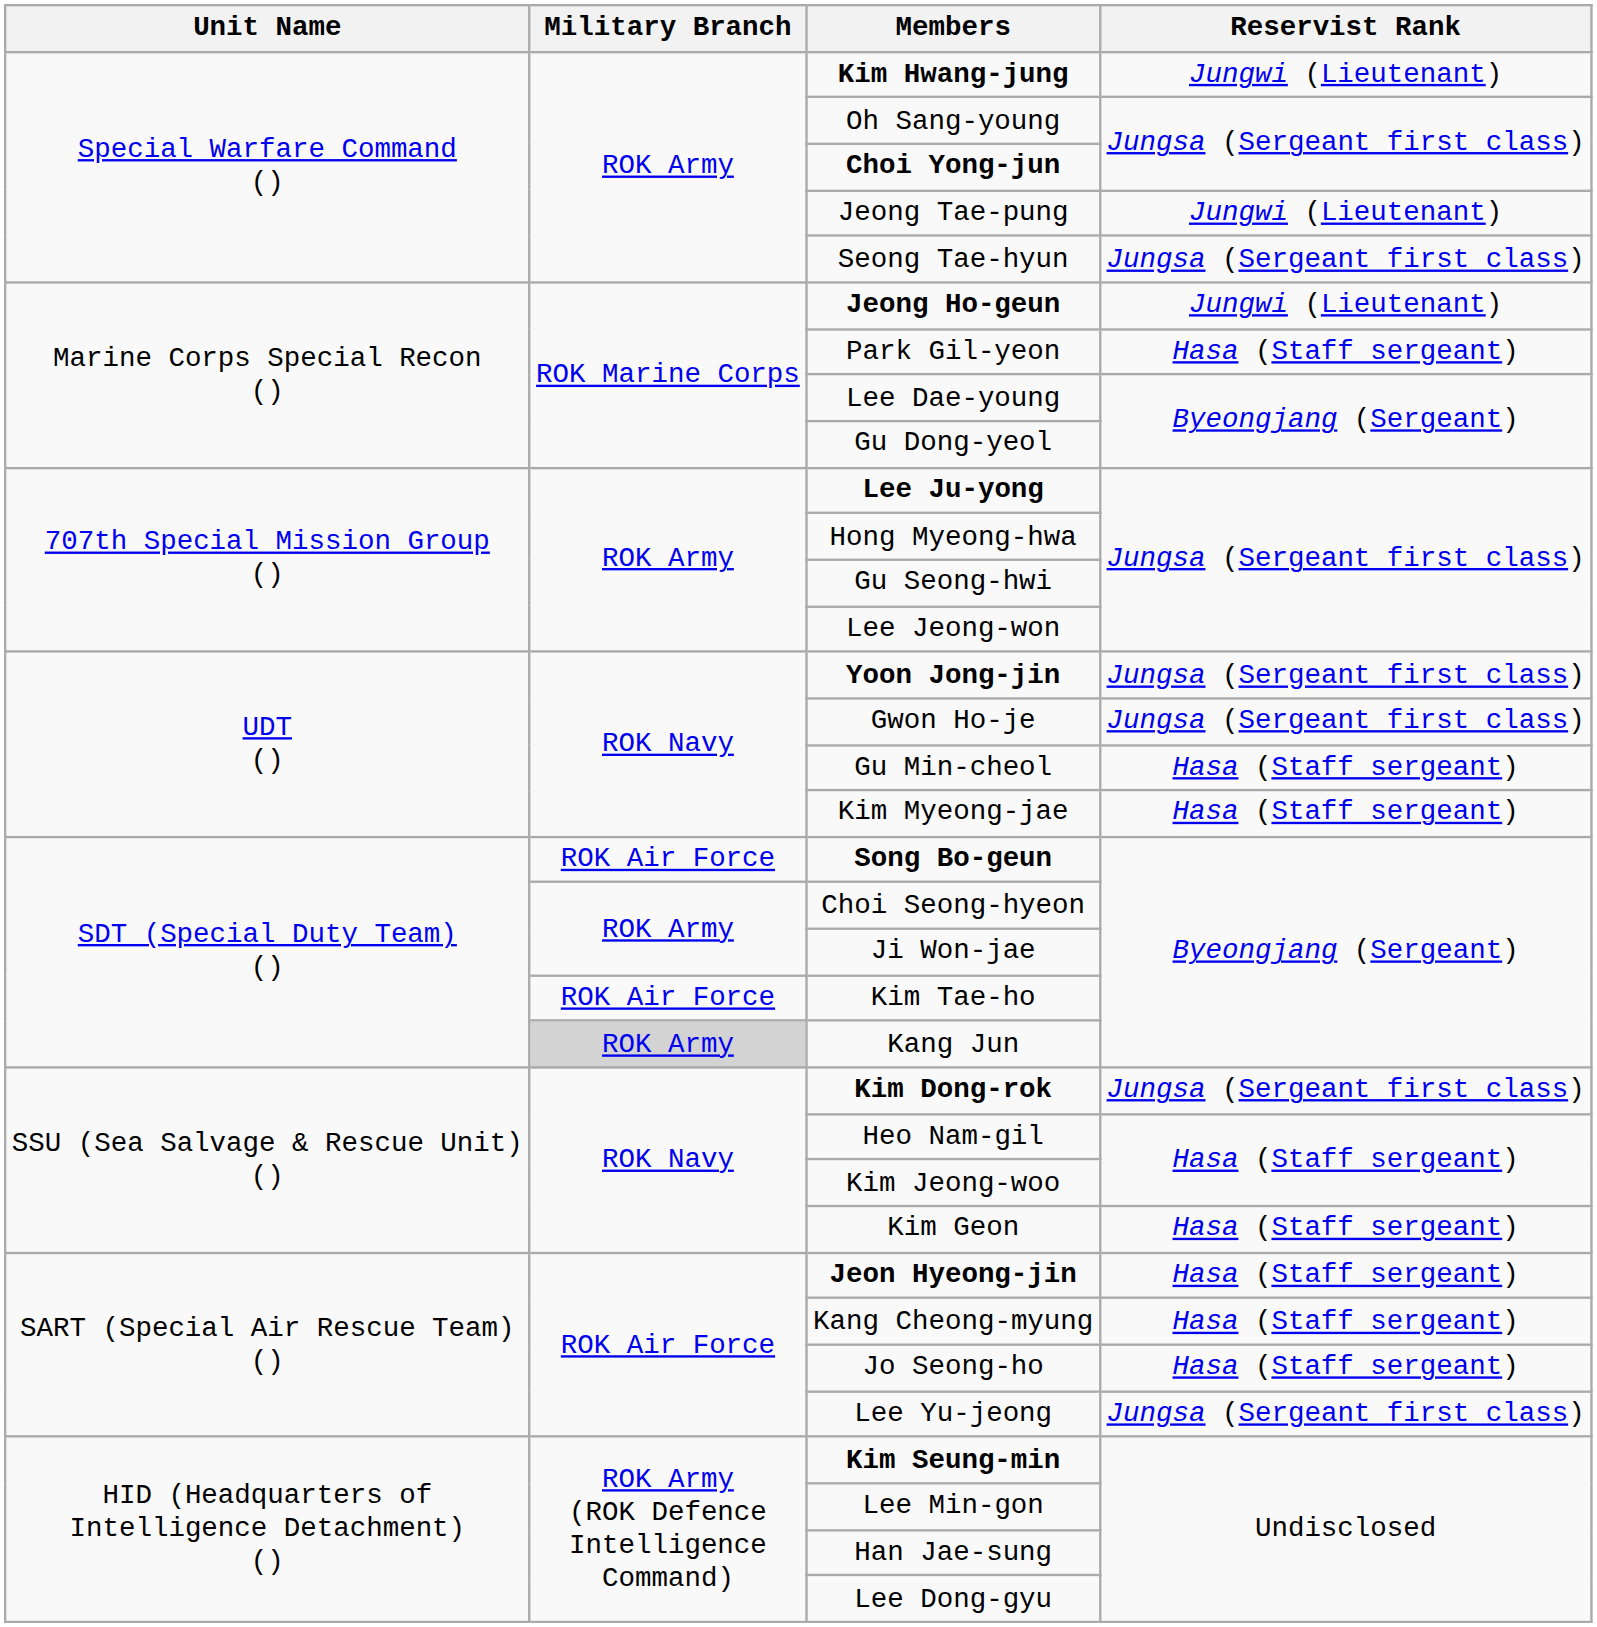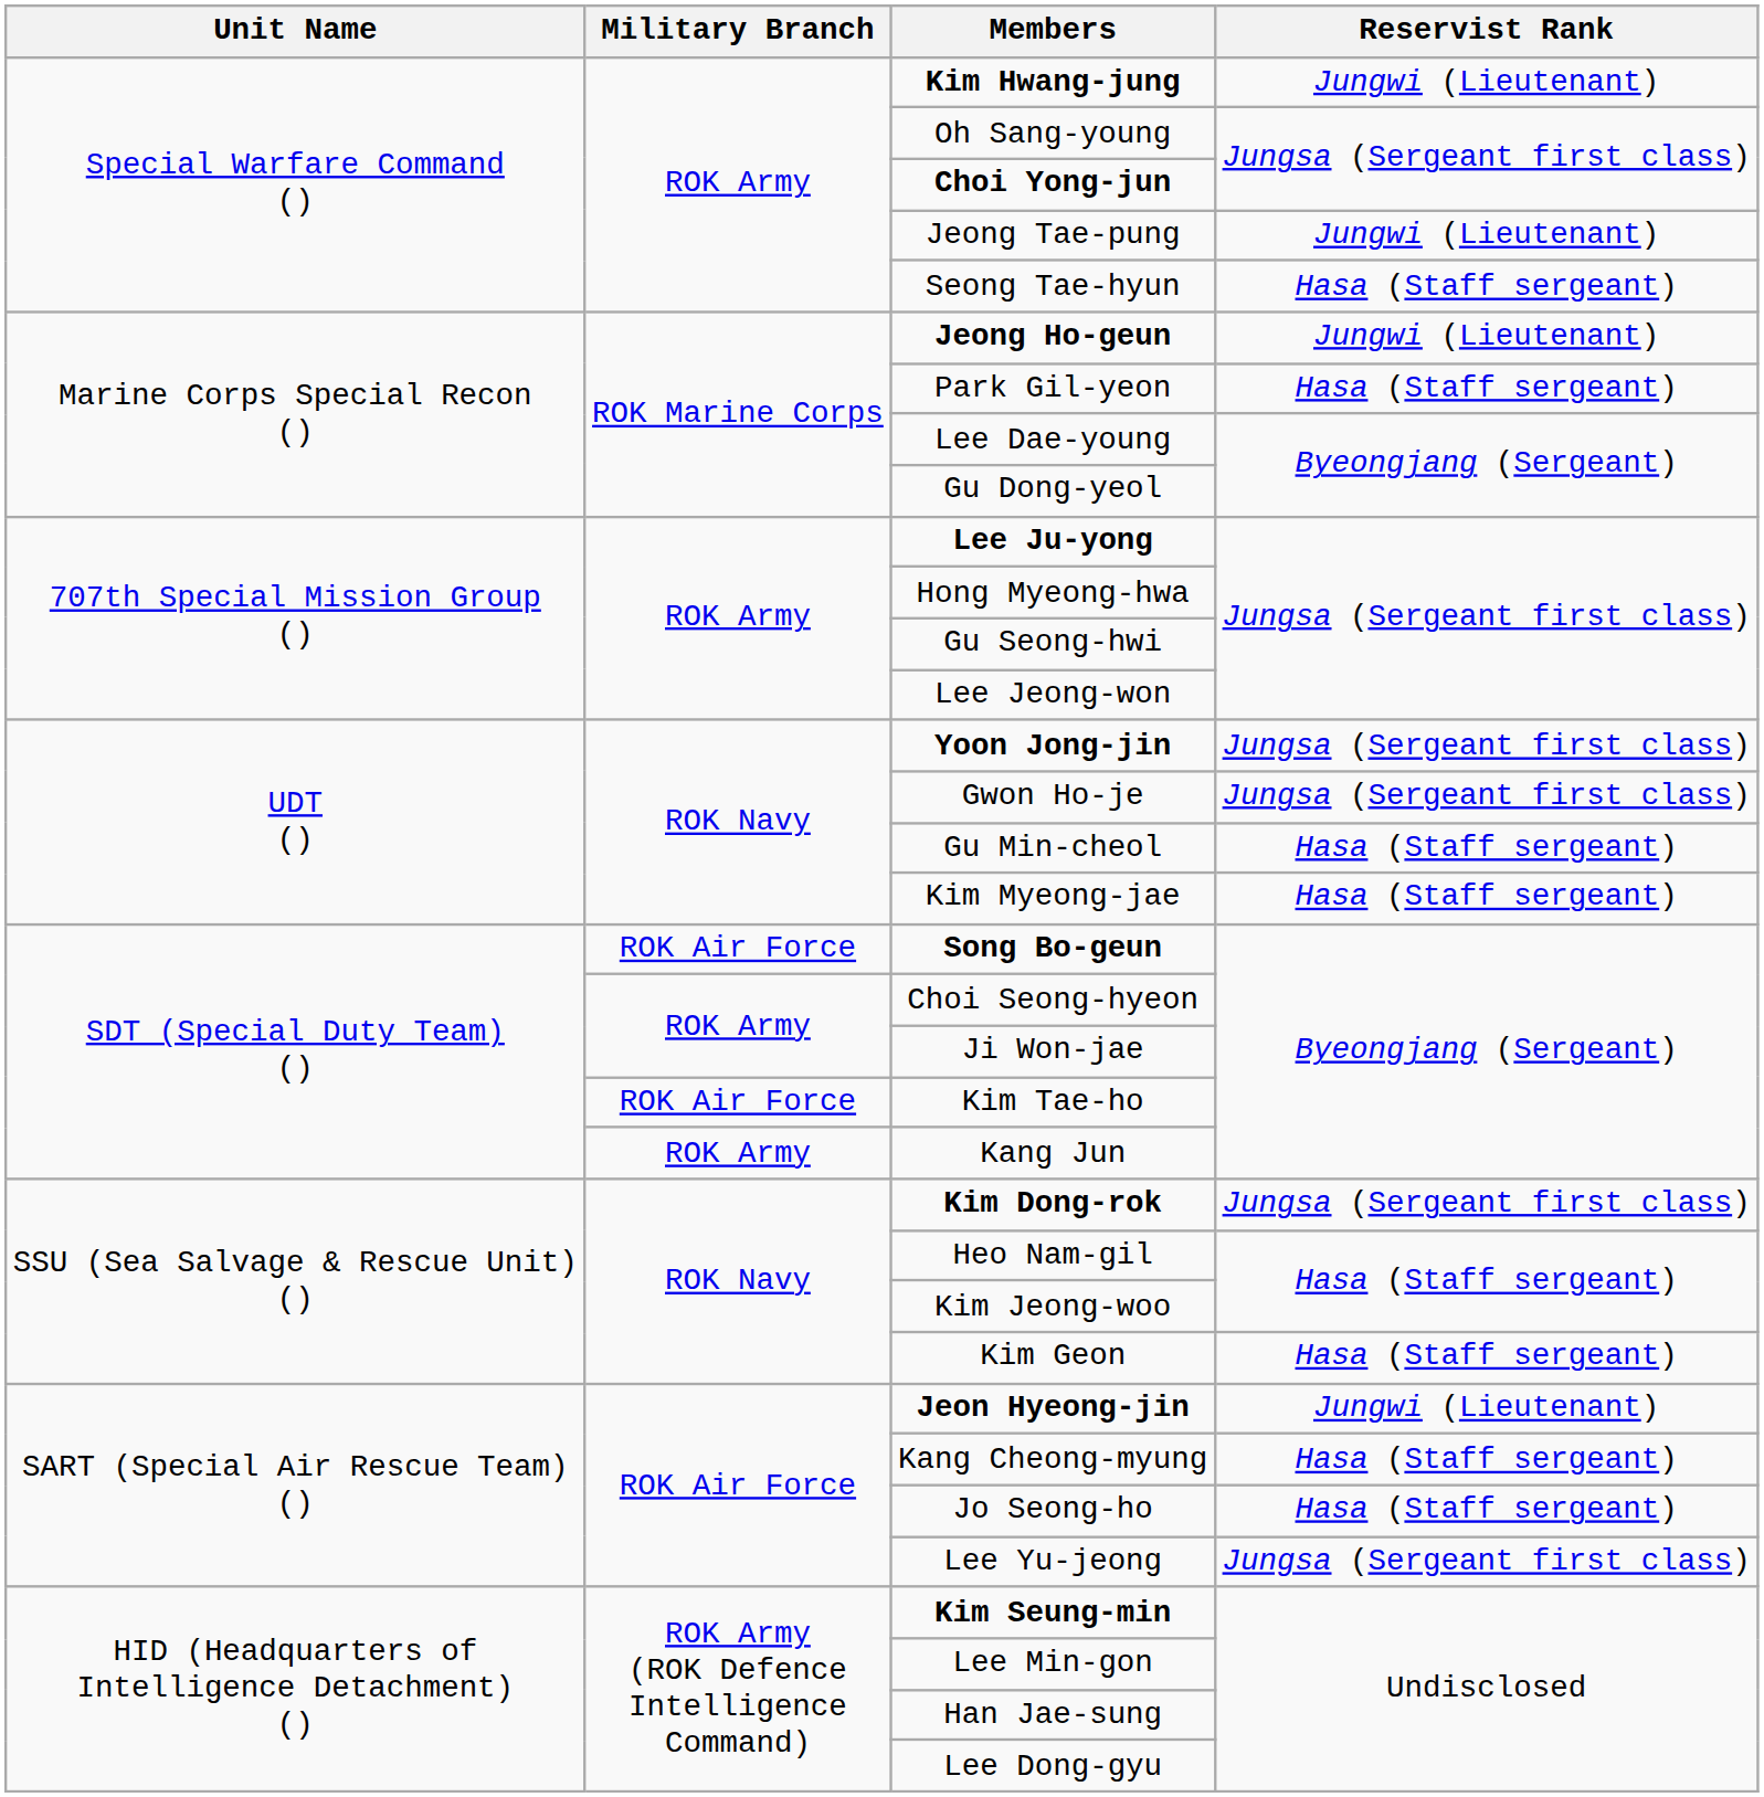 <table class="wikitable mw-collapsible mw-collapsed" style="font-size:90%; text-align:center;">
 <tr>
 <th>Unit Name</th>
 <th>Military Branch</th>
 <th>Members</th>
 <th>Reservist Rank</th>
 </tr>
 <tr>
 <td rowspan="5"><a href='#'>Special Warfare Command</a><br>()</td>
 <td rowspan="5"><a href='#'>ROK Army</a></td>
 <td><strong>Kim Hwang-jung</strong></td>
 <td><em><a href='#'>Jungwi</a></em> (<a href='#'>Lieutenant</a>)</td>
 </tr>
 <tr>
 <td>Oh Sang-young</td>
 <td rowspan="2"><em><a href='#'>Jungsa</a></em> (<a href='#'>Sergeant first class</a>)</td>
 </tr>
 <tr>
 <td><strong>Choi Yong-jun</strong></td>
 </tr>
 <tr>
 <td>Jeong Tae-pung</td>
 <td><em><a href='#'>Jungwi</a></em> (<a href='#'>Lieutenant</a>)</td>
 </tr>
 <tr>
 <td>Seong Tae-hyun</td>
-<td><em><a href='#'>Jungsa</a></em> (<a href='#'>Sergeant first class</a>)</td>
+<td><em><a href='#'>Hasa</a></em> (<a href='#'>Staff sergeant</a>)</td>
 </tr>
 <tr>
 <td rowspan="4">Marine Corps Special Recon<br>()</td>
 <td rowspan="4"><a href='#'>ROK Marine Corps</a></td>
 <td><strong>Jeong Ho-geun</strong></td>
 <td><em><a href='#'>Jungwi</a></em> (<a href='#'>Lieutenant</a>)</td>
 </tr>
 <tr>
 <td>Park Gil-yeon</td>
 <td><em><a href='#'>Hasa</a></em> (<a href='#'>Staff sergeant</a>)</td>
 </tr>
 <tr>
 <td>Lee Dae-young</td>
 <td rowspan="2"><em><a href='#'>Byeongjang</a></em> (<a href='#'>Sergeant</a>)</td>
 </tr>
 <tr>
 <td>Gu Dong-yeol</td>
 </tr>
 <tr>
 <td rowspan="4"><a href='#'>707th Special Mission Group</a><br>()</td>
 <td rowspan="4"><a href='#'>ROK Army</a></td>
 <td><strong>Lee Ju-yong</strong></td>
 <td rowspan="4"><em><a href='#'>Jungsa</a></em> (<a href='#'>Sergeant first class</a>)</td>
 </tr>
 <tr>
 <td>Hong Myeong-hwa</td>
 </tr>
 <tr>
 <td>Gu Seong-hwi</td>
 </tr>
 <tr>
 <td>Lee Jeong-won</td>
 </tr>
 <tr>
 <td rowspan="4"><a href='#'>UDT</a><br>()</td>
 <td rowspan="4"><a href='#'>ROK Navy</a></td>
 <td><strong>Yoon Jong-jin</strong></td>
 <td><em><a href='#'>Jungsa</a></em> (<a href='#'>Sergeant first class</a>)</td>
 </tr>
 <tr>
 <td>Gwon Ho-je</td>
 <td><em><a href='#'>Jungsa</a></em> (<a href='#'>Sergeant first class</a>)</td>
 </tr>
 <tr>
 <td>Gu Min-cheol</td>
 <td><em><a href='#'>Hasa</a></em> (<a href='#'>Staff sergeant</a>)</td>
 </tr>
 <tr>
 <td>Kim Myeong-jae</td>
 <td><em><a href='#'>Hasa</a></em> (<a href='#'>Staff sergeant</a>)</td>
 </tr>
 <tr>
 <td rowspan="5"><a href='#'>SDT (Special Duty Team)</a><br>()</td>
 <td><a href='#'>ROK Air Force</a></td>
 <td><strong>Song Bo-geun</strong></td>
 <td rowspan="5"><em><a href='#'>Byeongjang</a></em> (<a href='#'>Sergeant</a>)</td>
 </tr>
 <tr>
 <td rowspan="2"><a href='#'>ROK Army</a></td>
 <td>Choi Seong-hyeon</td>
 </tr>
 <tr>
 <td>Ji Won-jae</td>
 </tr>
 <tr>
 <td><a href='#'>ROK Air Force</a></td>
 <td>Kim Tae-ho</td>
 </tr>
 <tr>
-<td style="background: lightgrey;"><a href='#'>ROK Army</a></td>
+<td><a href='#'>ROK Army</a></td>
 <td>Kang Jun</td>
 </tr>
 <tr>
 <td rowspan="4">SSU (Sea Salvage & Rescue Unit)<br>()</td>
 <td rowspan="4"><a href='#'>ROK Navy</a></td>
 <td><strong>Kim Dong-rok</strong></td>
 <td><em><a href='#'>Jungsa</a></em> (<a href='#'>Sergeant first class</a>)</td>
 </tr>
 <tr>
 <td>Heo Nam-gil</td>
 <td rowspan="2"><em><a href='#'>Hasa</a></em> (<a href='#'>Staff sergeant</a>)</td>
 </tr>
 <tr>
 <td>Kim Jeong-woo</td>
 </tr>
 <tr>
 <td>Kim Geon</td>
 <td><em><a href='#'>Hasa</a></em> (<a href='#'>Staff sergeant</a>)</td>
 </tr>
 <tr>
 <td rowspan="4">SART (Special Air Rescue Team)<br>()</td>
 <td rowspan="4"><a href='#'>ROK Air Force</a></td>
 <td><strong>Jeon Hyeong-jin</strong></td>
-<td><em><a href='#'>Hasa</a></em> (<a href='#'>Staff sergeant</a>)</td>
+<td><em><a href='#'>Jungwi</a></em> (<a href='#'>Lieutenant</a>)</td>
 </tr>
 <tr>
 <td>Kang Cheong-myung</td>
 <td><em><a href='#'>Hasa</a></em> (<a href='#'>Staff sergeant</a>)</td>
 </tr>
 <tr>
 <td>Jo Seong-ho</td>
 <td><em><a href='#'>Hasa</a></em> (<a href='#'>Staff sergeant</a>)</td>
 </tr>
 <tr>
 <td>Lee Yu-jeong</td>
 <td><em><a href='#'>Jungsa</a></em> (<a href='#'>Sergeant first class</a>)</td>
 </tr>
 <tr>
 <td rowspan="4" style="max-width:10em">HID (Headquarters of Intelligence Detachment)<br>()</td>
 <td rowspan="4" style="max-width:5em"><a href='#'>ROK Army</a><br>(ROK Defence Intelligence Command)</td>
 <td><strong>Kim Seung-min</strong></td>
 <td rowspan="4">Undisclosed</td>
 </tr>
 <tr>
 <td>Lee Min-gon</td>
 </tr>
 <tr>
 <td>Han Jae-sung</td>
 </tr>
 <tr>
 <td>Lee Dong-gyu</td>
 </tr>
 </table>
